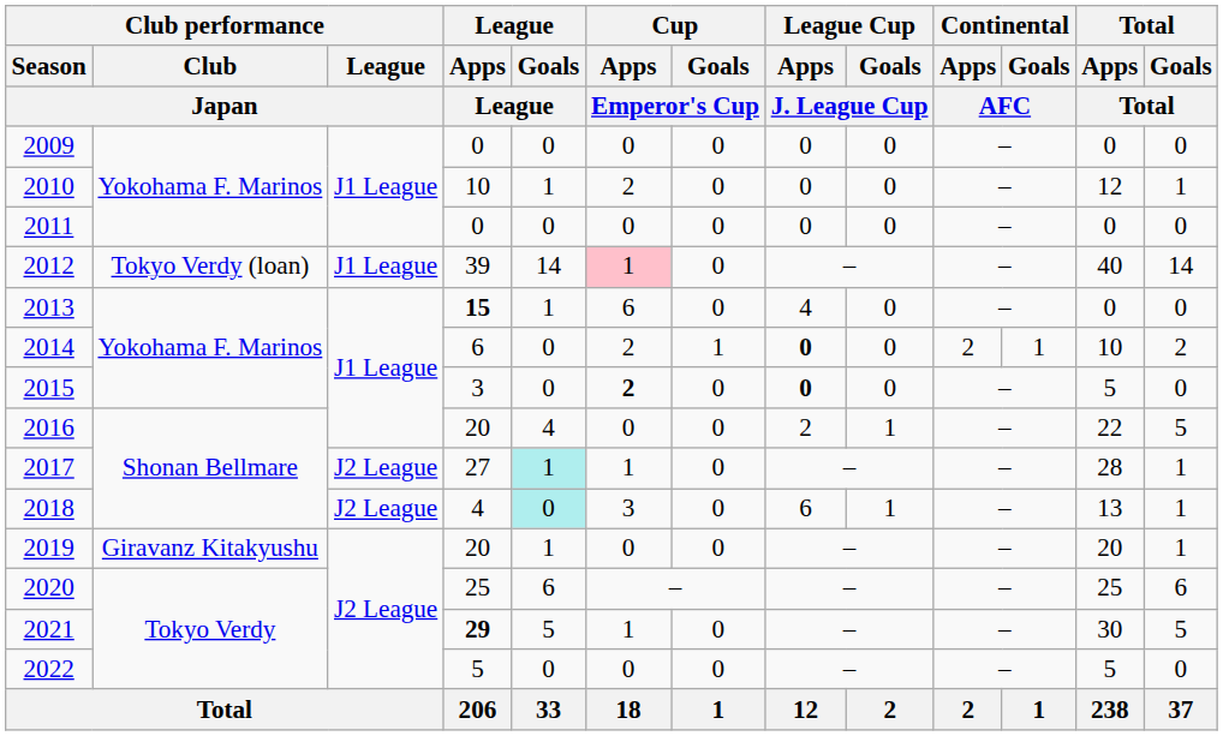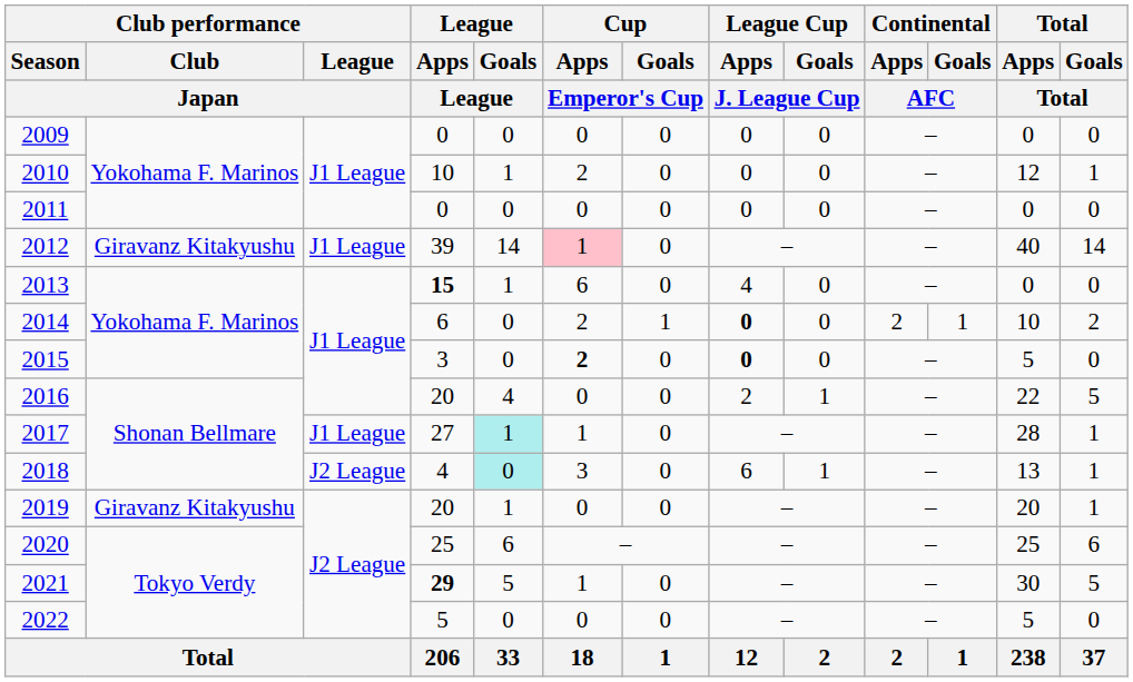 <table class="wikitable" style="text-align:center;">
 <tr>
 <th colspan=3>Club performance</th>
 <th colspan=2>League</th>
 <th colspan=2>Cup</th>
 <th colspan=2>League Cup</th>
 <th colspan=2>Continental</th>
 <th colspan=2>Total</th>
 </tr>
 <tr>
 <th>Season</th>
 <th>Club</th>
 <th>League</th>
 <th>Apps</th>
 <th>Goals</th>
 <th>Apps</th>
 <th>Goals</th>
 <th>Apps</th>
 <th>Goals</th>
 <th>Apps</th>
 <th>Goals</th>
 <th>Apps</th>
 <th>Goals</th>
 </tr>
 <tr>
 <th colspan=3>Japan</th>
 <th colspan=2>League</th>
 <th colspan=2><a href='#'>Emperor's Cup</a></th>
 <th colspan=2><a href='#'>J. League Cup</a></th>
 <th colspan=2><a href='#'>AFC</a></th>
 <th colspan=2>Total</th>
 </tr>
 <tr colspan="2"|->
 <td><a href='#'>2009</a></td>
 <td rowspan="3"><a href='#'>Yokohama F. Marinos</a></td>
 <td rowspan="3"><a href='#'>J1 League</a></td>
 <td>0</td>
 <td>0</td>
 <td>0</td>
 <td>0</td>
 <td>0</td>
 <td>0</td>
 <td colspan="2">–</td>
 <td>0</td>
 <td>0</td>
 </tr>
 <tr>
 <td><a href='#'>2010</a></td>
 <td>10</td>
 <td>1</td>
 <td>2</td>
 <td>0</td>
 <td>0</td>
 <td>0</td>
 <td colspan="2">–</td>
 <td>12</td>
 <td>1</td>
 </tr>
 <tr>
 <td><a href='#'>2011</a></td>
 <td>0</td>
 <td>0</td>
 <td>0</td>
 <td>0</td>
 <td>0</td>
 <td>0</td>
 <td colspan="2">–</td>
 <td>0</td>
 <td>0</td>
 </tr>
 <tr>
 <td><a href='#'>2012</a></td>
-<td><a href='#'>Tokyo Verdy</a> (loan)</td>
+<td><a href='#'>Giravanz Kitakyushu</a></td>
 <td><a href='#'>J1 League</a></td>
 <td>39</td>
 <td>14</td>
 <td style="background: pink;">1</td>
 <td>0</td>
 <td colspan="2">–</td>
 <td colspan="2">–</td>
 <td>40</td>
 <td>14</td>
 </tr>
 <tr>
 <td><a href='#'>2013</a></td>
 <td rowspan="3"><a href='#'>Yokohama F. Marinos</a></td>
 <td rowspan="4"><a href='#'>J1 League</a></td>
 <td><strong>15</strong></td>
 <td>1</td>
 <td>6</td>
 <td>0</td>
 <td>4</td>
 <td>0</td>
 <td colspan="2">–</td>
 <td>0</td>
 <td>0</td>
 </tr>
 <tr>
 <td><a href='#'>2014</a></td>
 <td>6</td>
 <td>0</td>
 <td>2</td>
 <td>1</td>
 <td><strong>0</strong></td>
 <td>0</td>
 <td>2</td>
 <td>1</td>
 <td>10</td>
 <td>2</td>
 </tr>
 <tr>
 <td><a href='#'>2015</a></td>
 <td>3</td>
 <td>0</td>
 <td><strong>2</strong></td>
 <td>0</td>
 <td><strong>0</strong></td>
 <td>0</td>
 <td colspan="2">–</td>
 <td>5</td>
 <td>0</td>
 </tr>
 <tr>
 <td><a href='#'>2016</a></td>
 <td rowspan="3"><a href='#'>Shonan Bellmare</a></td>
 <td>20</td>
 <td>4</td>
 <td>0</td>
 <td>0</td>
 <td>2</td>
 <td>1</td>
 <td colspan="2">–</td>
 <td>22</td>
 <td>5</td>
 </tr>
 <tr>
 <td><a href='#'>2017</a></td>
-<td><a href='#'>J2 League</a></td>
+<td><a href='#'>J1 League</a></td>
 <td>27</td>
 <td style="background: paleturquoise;">1</td>
 <td>1</td>
 <td>0</td>
 <td colspan="2">–</td>
 <td colspan="2">–</td>
 <td>28</td>
 <td>1</td>
 </tr>
 <tr>
 <td><a href='#'>2018</a></td>
 <td><a href='#'>J2 League</a></td>
 <td>4</td>
 <td style="background: paleturquoise;">0</td>
 <td>3</td>
 <td>0</td>
 <td>6</td>
 <td>1</td>
 <td colspan="2">–</td>
 <td>13</td>
 <td>1</td>
 </tr>
 <tr>
 <td><a href='#'>2019</a></td>
 <td><a href='#'>Giravanz Kitakyushu</a></td>
 <td rowspan="4"><a href='#'>J2 League</a></td>
 <td>20</td>
 <td>1</td>
 <td>0</td>
 <td>0</td>
 <td colspan="2">–</td>
 <td colspan="2">–</td>
 <td>20</td>
 <td>1</td>
 </tr>
 <tr>
 <td><a href='#'>2020</a></td>
 <td rowspan="3"><a href='#'>Tokyo Verdy</a></td>
 <td>25</td>
 <td>6</td>
 <td colspan="2">–</td>
 <td colspan="2">–</td>
 <td colspan="2">–</td>
 <td>25</td>
 <td>6</td>
 </tr>
 <tr>
 <td><a href='#'>2021</a></td>
 <td><strong>29</strong></td>
 <td>5</td>
 <td>1</td>
 <td>0</td>
 <td colspan="2">–</td>
 <td colspan="2">–</td>
 <td>30</td>
 <td>5</td>
 </tr>
 <tr>
 <td><a href='#'>2022</a></td>
 <td>5</td>
 <td>0</td>
 <td>0</td>
 <td>0</td>
 <td colspan="2">–</td>
 <td colspan="2">–</td>
 <td>5</td>
 <td>0</td>
 </tr>
 <tr>
 <th colspan="3">Total</th>
 <th>206</th>
 <th>33</th>
 <th>18</th>
 <th>1</th>
 <th>12</th>
 <th>2</th>
 <th>2</th>
 <th>1</th>
 <th>238</th>
 <th>37</th>
 </tr>
 </table>
